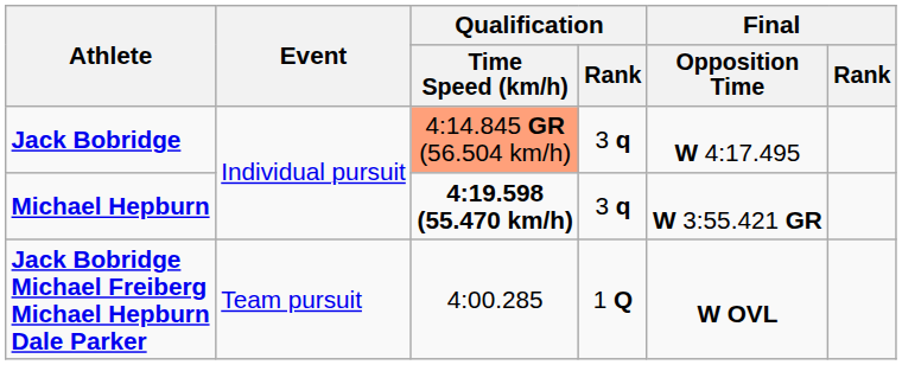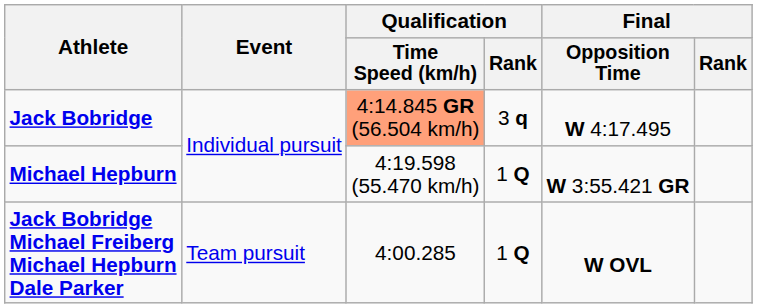 <table class="wikitable" style="font-size:90%">
 <tr>
 <th rowspan="2">Athlete</th>
 <th rowspan="2">Event</th>
 <th colspan=2>Qualification</th>
 <th colspan=2>Final</th>
 </tr>
 <tr style="font-size:95%">
 <th>Time<br>Speed (km/h)</th>
 <th>Rank</th>
 <th>Opposition<br>Time</th>
 <th>Rank</th>
 </tr>
 <tr align=center>
 <td align=left><strong><a href='#'>Jack Bobridge</a></strong></td>
 <td align=left rowspan=2><a href='#'>Individual pursuit</a></td>
 <td style="background: lightsalmon;">4:14.845 <strong>GR</strong><br>(56.504 km/h)</td>
 <td>3 <strong>q</strong></td>
 <td><br><strong>W</strong> 4:17.495</td>
 <td></td>
 </tr>
 <tr align=center>
 <td align=left><strong><a href='#'>Michael Hepburn</a></strong></td>
-<td><strong>4:19.598<br>(55.470 km/h)</strong></td>
-<td>3 <strong>q</strong></td>
+<td>4:19.598<br>(55.470 km/h)</td>
+<td>1 <strong>Q</strong></td>
 <td><br><strong>W</strong> 3:55.421 <strong>GR</strong></td>
 <td></td>
 </tr>
 <tr align=center>
 <td align=left><strong><a href='#'>Jack Bobridge</a><br><a href='#'>Michael Freiberg</a><br><a href='#'>Michael Hepburn</a><br><a href='#'>Dale Parker</a></strong></td>
 <td align=left><a href='#'>Team pursuit</a></td>
 <td>4:00.285</td>
 <td>1 <strong>Q</strong></td>
 <td><br><strong>W OVL</strong></td>
 <td></td>
 </tr>
 </table>
